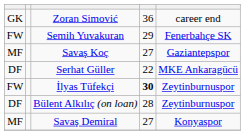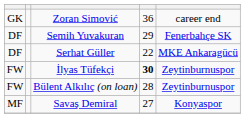 <table class="wikitable sortable" style="text-align: center">
 <tr>
 <th></th>
 <th></th>
 <th></th>
 <th></th>
 <th></th>
 </tr>
 <tr>
 <td>GK</td>
 <td></td>
 <td><a href='#'>Zoran Simović</a></td>
 <td>36</td>
 <td>career end</td>
 </tr>
 <tr>
-<td>FW</td>
+<td>DF</td>
 <td></td>
 <td><a href='#'>Semih Yuvakuran</a></td>
 <td>29</td>
 <td><a href='#'>Fenerbahçe SK</a></td>
-</tr>
-<tr>
-<td>MF</td>
-<td></td>
-<td><a href='#'>Savaş Koç</a></td>
-<td>27</td>
-<td><a href='#'>Gaziantepspor</a></td>
 </tr>
 <tr>
 <td>DF</td>
 <td></td>
 <td><a href='#'>Serhat Güller</a></td>
 <td>22</td>
 <td><a href='#'>MKE Ankaragücü</a></td>
 </tr>
 <tr>
 <td>FW</td>
 <td></td>
 <td><a href='#'>İlyas Tüfekçi</a></td>
 <td><strong>30</strong></td>
 <td><a href='#'>Zeytinburnuspor</a></td>
 </tr>
 <tr>
-<td>DF</td>
+<td>FW</td>
 <td></td>
 <td><a href='#'>Bülent Alkılıç</a> <em>(on loan)</em></td>
 <td>28</td>
 <td><a href='#'>Zeytinburnuspor</a></td>
 </tr>
 <tr>
 <td>MF</td>
 <td></td>
 <td><a href='#'>Savaş Demiral</a></td>
 <td>27</td>
 <td><a href='#'>Konyaspor</a></td>
 </tr>
 <tr>
 </tr>
 </table>
